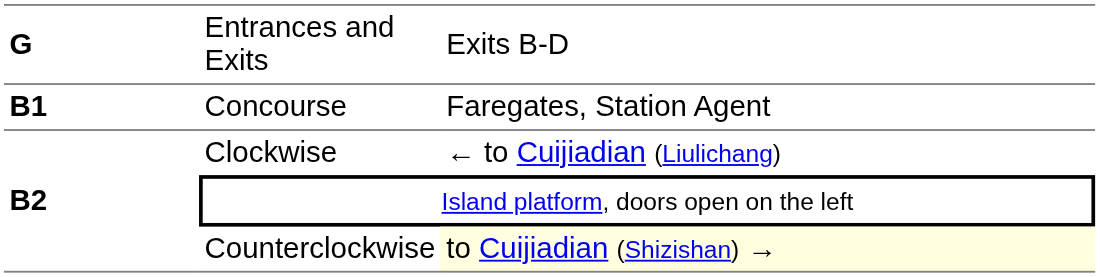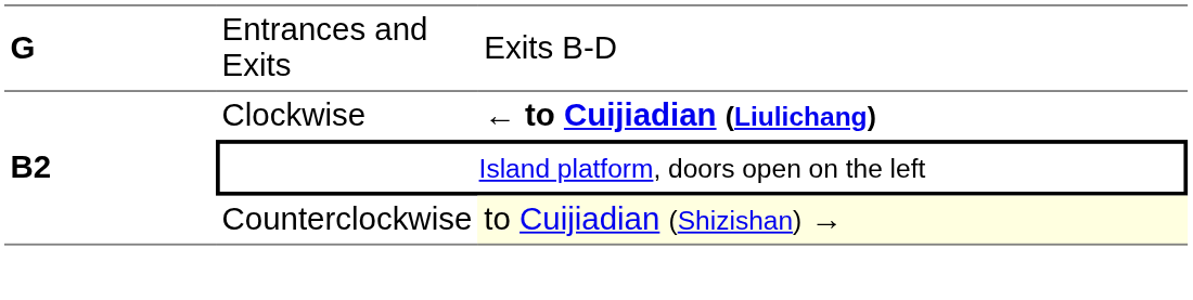 <table cellspacing=0 cellpadding=3>
 <tr>
 <td style="border-top:solid 1px gray;border-bottom:solid 1px gray;" width=100><strong>G</strong></td>
 <td style="border-top:solid 1px gray;border-bottom:solid 1px gray;" width=100>Entrances and Exits</td>
 <td style="border-top:solid 1px gray;border-bottom:solid 1px gray;" width=350>Exits B-D</td>
 </tr>
 <tr>
-<td style="border-top:solid 0px gray;border-bottom:solid 1px gray;" width=100><strong>B1</strong></td>
-<td style="border-top:solid 0px gray;border-bottom:solid 1px gray;" width=100>Concourse</td>
-<td style="border-top:solid 0px gray;border-bottom:solid 1px gray;" width=350>Faregates, Station Agent</td>
-</tr>
-<tr>
 <td style="border-bottom:solid 1px gray;" rowspan=3><strong>B2</strong></td>
 <td>Clockwise</td>
-<td>←  to <a href='#'>Cuijiadian</a> <small>(<a href='#'>Liulichang</a>)</small></td>
+<td><strong>←  to <a href='#'>Cuijiadian</a> <small>(<a href='#'>Liulichang</a>)</small></strong></td>
 </tr>
 <tr>
 <td style="border-right:solid 2px black;border-left:solid 2px black;border-top:solid 2px black;border-bottom:solid 2px black;text-align:center;" colspan=2><small><a href='#'>Island platform</a>, doors open on the left</small></td>
 </tr>
 <tr>
 <td style="border-bottom:solid 1px gray;">Counterclockwise</td>
 <td style="background: lightyellow; border-bottom:solid 1px gray;">  to <a href='#'>Cuijiadian</a> <small>(<a href='#'>Shizishan</a>)</small> →</td>
 </tr>
 </table>
